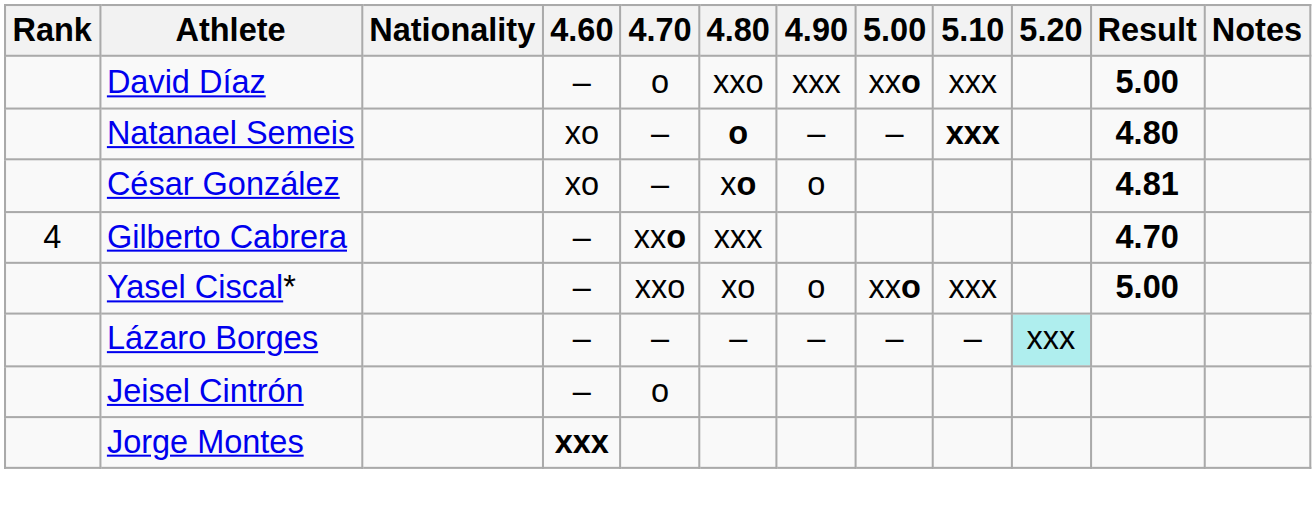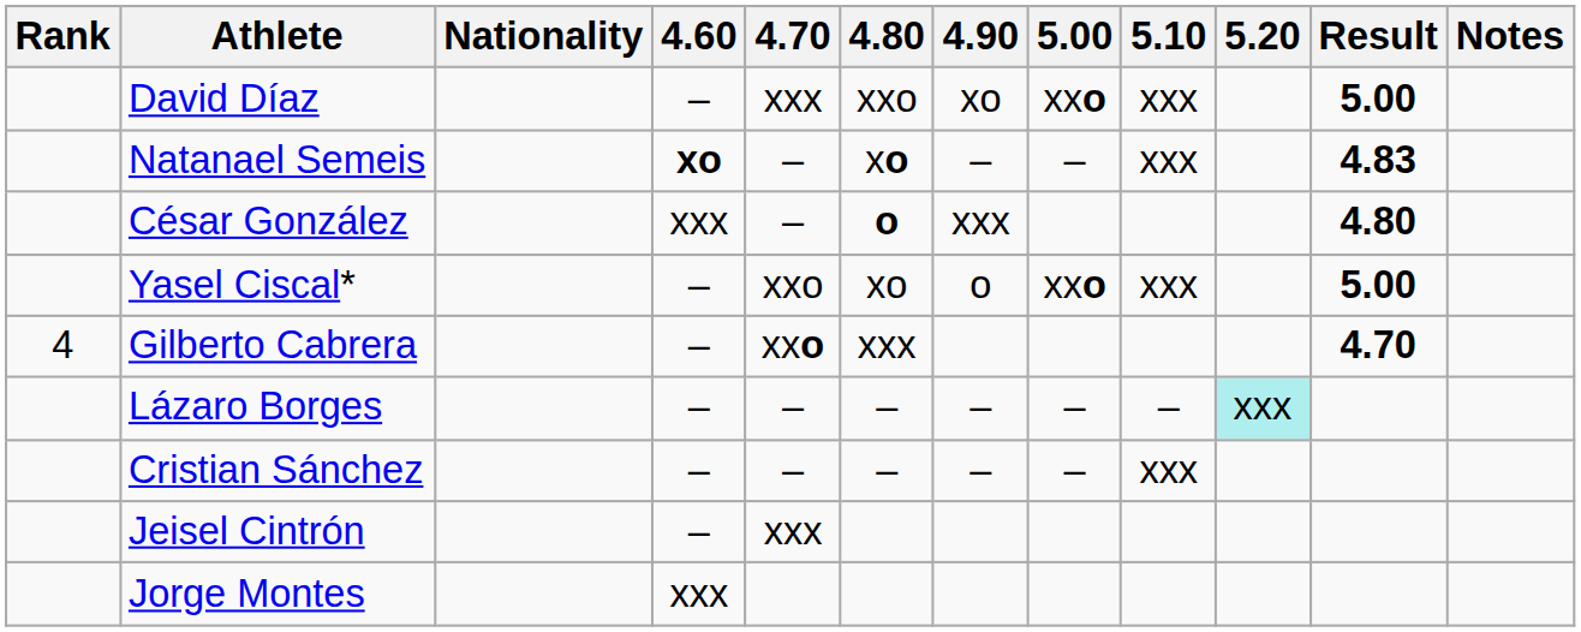 <table class="wikitable sortable" style="text-align:center">
 <tr>
 <th>Rank</th>
 <th>Athlete</th>
 <th>Nationality</th>
 <th>4.60</th>
 <th>4.70</th>
 <th>4.80</th>
 <th>4.90</th>
 <th>5.00</th>
 <th>5.10</th>
 <th>5.20</th>
 <th>Result</th>
 <th>Notes</th>
 </tr>
 <tr>
 <td></td>
 <td align="left"><a href='#'>David Díaz</a></td>
 <td align=left></td>
 <td>–</td>
-<td>o</td>
+<td>xxx</td>
 <td>xxo</td>
-<td>xxx</td>
+<td>xo</td>
 <td>xx<strong>o</strong></td>
 <td>xxx</td>
 <td></td>
 <td><strong>5.00</strong></td>
 <td></td>
 </tr>
 <tr>
 <td></td>
 <td align="left"><a href='#'>Natanael Semeis</a></td>
 <td align=left></td>
-<td>xo</td>
+<td><strong>xo</strong></td>
+<td>–</td>
+<td>x<strong>o</strong></td>
+<td>–</td>
+<td>–</td>
+<td>xxx</td>
+<td></td>
+<td><strong>4.83</strong></td>
+<td></td>
+</tr>
+<tr>
+<td></td>
+<td align="left"><a href='#'>César González</a></td>
+<td align=left></td>
+<td>xxx</td>
 <td>–</td>
 <td><strong>o</strong></td>
-<td>–</td>
-<td>–</td>
-<td><strong>xxx</strong></td>
+<td>xxx</td>
+<td></td>
+<td></td>
 <td></td>
 <td><strong>4.80</strong></td>
 <td></td>
 </tr>
 <tr>
 <td></td>
-<td align="left"><a href='#'>César González</a></td>
+<td align="left"><a href='#'>Yasel Ciscal</a>*</td>
 <td align=left></td>
+<td>–</td>
+<td>xxo</td>
 <td>xo</td>
-<td>–</td>
-<td>x<strong>o</strong></td>
 <td>o</td>
+<td>xx<strong>o</strong></td>
+<td>xxx</td>
 <td></td>
-<td></td>
-<td></td>
-<td><strong>4.81</strong></td>
+<td><strong>5.00</strong></td>
 <td></td>
 </tr>
 <tr>
 <td>4</td>
 <td align="left"><a href='#'>Gilberto Cabrera</a></td>
 <td align=left></td>
 <td>–</td>
 <td>xx<strong>o</strong></td>
 <td>xxx</td>
 <td></td>
 <td></td>
 <td></td>
 <td></td>
 <td><strong>4.70</strong></td>
 <td></td>
 </tr>
 <tr>
 <td></td>
-<td align="left"><a href='#'>Yasel Ciscal</a>*</td>
-<td align=left></td>
-<td>–</td>
-<td>xxo</td>
-<td>xo</td>
-<td>o</td>
-<td>xx<strong>o</strong></td>
-<td>xxx</td>
-<td></td>
-<td><strong>5.00</strong></td>
-<td></td>
-</tr>
-<tr>
-<td></td>
 <td align="left"><a href='#'>Lázaro Borges</a></td>
 <td align=left></td>
 <td>–</td>
 <td>–</td>
 <td>–</td>
 <td>–</td>
 <td>–</td>
 <td>–</td>
 <td style="background: paleturquoise;">xxx</td>
 <td><strong></strong></td>
 <td></td>
 </tr>
 <tr>
 <td></td>
+<td align="left"><a href='#'>Cristian Sánchez</a></td>
+<td align=left></td>
+<td>–</td>
+<td>–</td>
+<td>–</td>
+<td>–</td>
+<td>–</td>
+<td>xxx</td>
+<td></td>
+<td><strong></strong></td>
+<td></td>
+</tr>
+<tr>
+<td></td>
 <td align="left"><a href='#'>Jeisel Cintrón</a></td>
 <td align=left></td>
 <td>–</td>
-<td>o</td>
+<td>xxx</td>
 <td></td>
 <td></td>
 <td></td>
 <td></td>
 <td></td>
 <td><strong></strong></td>
 <td></td>
 </tr>
 <tr>
 <td></td>
 <td align="left"><a href='#'>Jorge Montes</a></td>
 <td align=left></td>
-<td><strong>xxx</strong></td>
+<td>xxx</td>
 <td></td>
 <td></td>
 <td></td>
 <td></td>
 <td></td>
 <td></td>
 <td><strong></strong></td>
 <td></td>
 </tr>
 </table>
